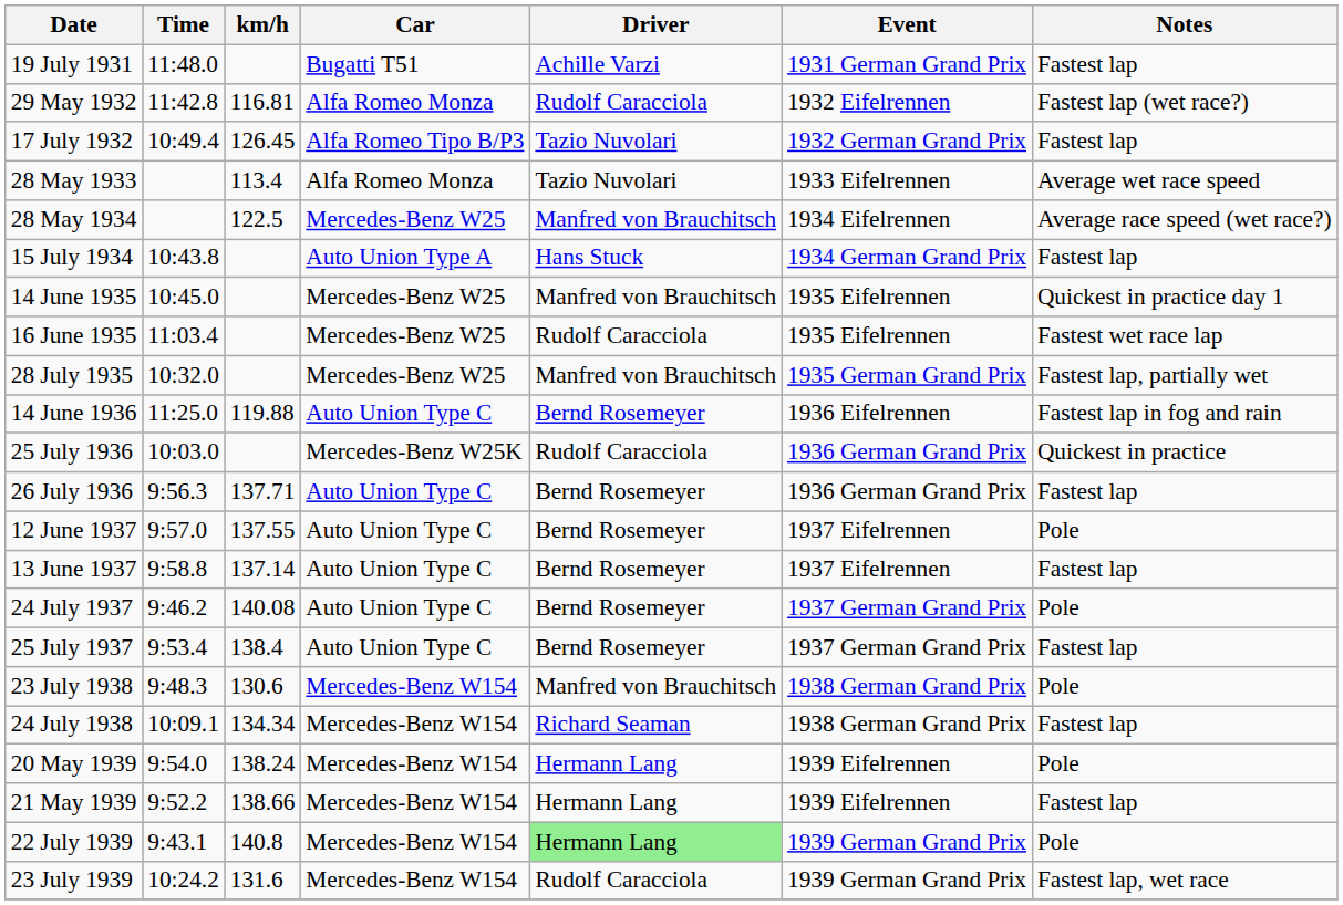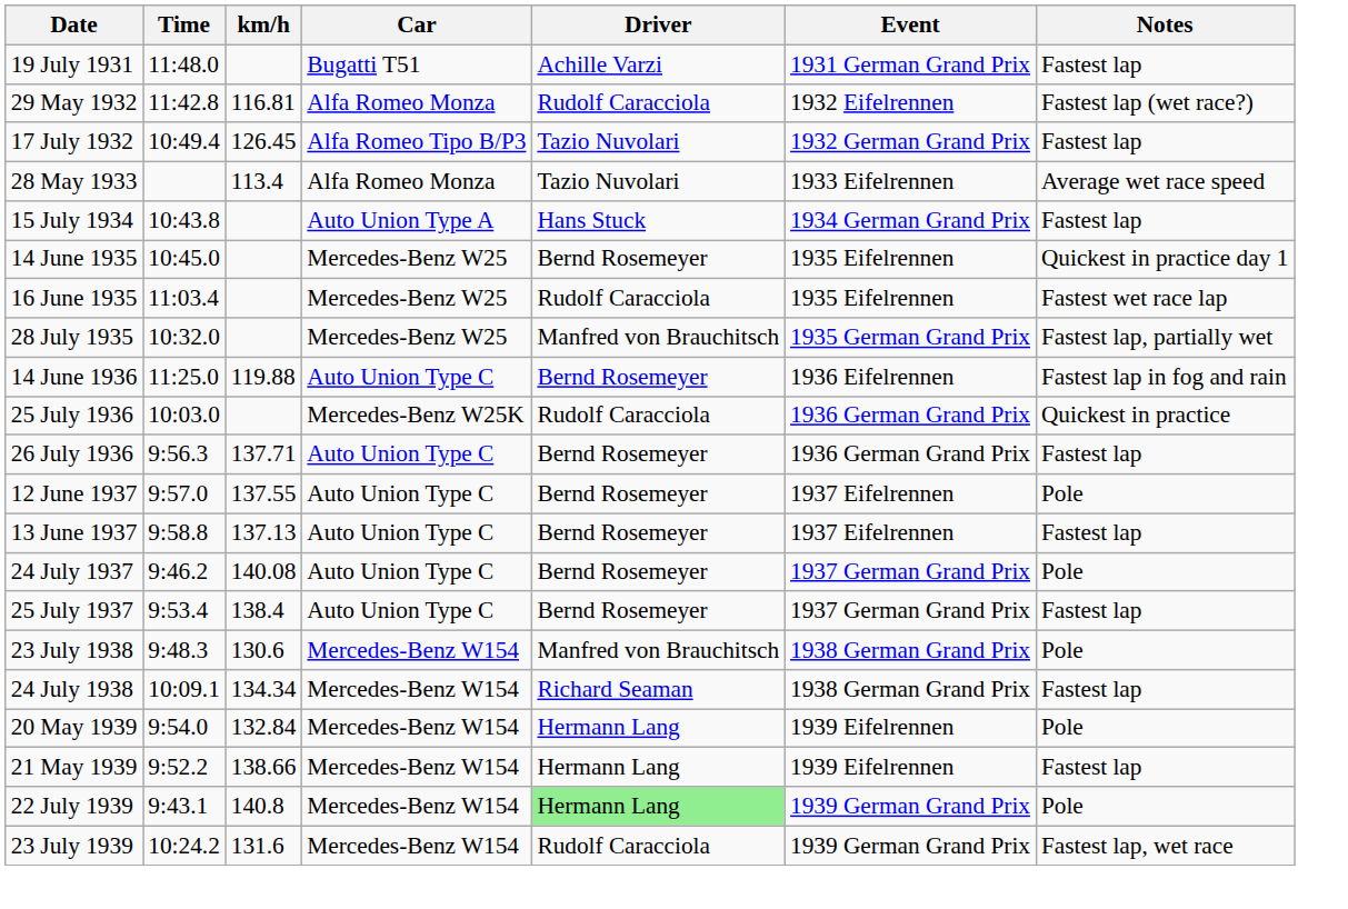 <table class="wikitable sortable" style="font-size: 90%;">
 <tr>
 <th>Date</th>
 <th>Time</th>
 <th>km/h</th>
 <th>Car</th>
 <th>Driver</th>
 <th>Event</th>
 <th>Notes</th>
 </tr>
 <tr>
 <td>19 July 1931</td>
 <td>11:48.0</td>
 <td></td>
 <td><a href='#'>Bugatti</a> T51</td>
 <td><a href='#'>Achille Varzi</a></td>
 <td><a href='#'>1931 German Grand Prix</a></td>
 <td>Fastest lap </td>
 </tr>
 <tr>
 <td>29 May 1932</td>
 <td>11:42.8</td>
 <td>116.81</td>
 <td><a href='#'>Alfa Romeo Monza</a></td>
 <td><a href='#'>Rudolf Caracciola</a></td>
 <td>1932 <a href='#'>Eifelrennen</a></td>
 <td>Fastest lap  (wet race?)</td>
 </tr>
 <tr>
 <td>17 July 1932</td>
 <td>10:49.4</td>
 <td>126.45</td>
 <td><a href='#'>Alfa Romeo Tipo B/P3</a></td>
 <td><a href='#'>Tazio Nuvolari</a></td>
 <td><a href='#'>1932 German Grand Prix</a></td>
 <td>Fastest lap </td>
 </tr>
 <tr>
 <td>28 May 1933</td>
 <td></td>
 <td>113.4</td>
 <td>Alfa Romeo Monza</td>
 <td>Tazio Nuvolari</td>
 <td>1933 Eifelrennen</td>
 <td>Average wet race speed  </td>
 </tr>
 <tr>
-<td>28 May 1934</td>
-<td></td>
-<td>122.5</td>
-<td><a href='#'>Mercedes-Benz W25</a></td>
-<td><a href='#'>Manfred von Brauchitsch</a></td>
-<td>1934 Eifelrennen</td>
-<td>Average race speed  (wet race?)</td>
-</tr>
-<tr>
 <td>15 July 1934</td>
 <td>10:43.8</td>
 <td></td>
 <td><a href='#'>Auto Union Type A</a></td>
 <td><a href='#'>Hans Stuck</a></td>
 <td><a href='#'>1934 German Grand Prix</a></td>
 <td>Fastest lap</td>
 </tr>
 <tr>
 <td>14 June 1935</td>
 <td>10:45.0</td>
 <td></td>
 <td>Mercedes-Benz W25</td>
-<td>Manfred von Brauchitsch</td>
+<td>Bernd Rosemeyer</td>
 <td>1935 Eifelrennen</td>
 <td>Quickest in practice day 1</td>
 </tr>
 <tr>
 <td>16 June 1935</td>
 <td>11:03.4</td>
 <td></td>
 <td>Mercedes-Benz W25</td>
 <td>Rudolf Caracciola</td>
 <td>1935 Eifelrennen</td>
 <td>Fastest wet race lap </td>
 </tr>
 <tr>
 <td>28 July 1935</td>
 <td>10:32.0</td>
 <td></td>
 <td>Mercedes-Benz W25</td>
 <td>Manfred von Brauchitsch</td>
 <td><a href='#'>1935 German Grand Prix</a></td>
 <td>Fastest lap, partially wet </td>
 </tr>
 <tr>
 <td>14 June 1936</td>
 <td>11:25.0</td>
 <td>119.88</td>
 <td><a href='#'>Auto Union Type C</a></td>
 <td><a href='#'>Bernd Rosemeyer</a></td>
 <td>1936 Eifelrennen</td>
 <td>Fastest lap in fog and rain </td>
 </tr>
 <tr>
 <td>25 July 1936</td>
 <td>10:03.0</td>
 <td></td>
 <td>Mercedes-Benz W25K</td>
 <td>Rudolf Caracciola</td>
 <td><a href='#'>1936 German Grand Prix</a></td>
 <td>Quickest in practice </td>
 </tr>
 <tr>
 <td>26 July 1936</td>
 <td>9:56.3</td>
 <td>137.71</td>
 <td><a href='#'>Auto Union Type C</a></td>
 <td>Bernd Rosemeyer</td>
 <td>1936 German Grand Prix</td>
 <td>Fastest lap </td>
 </tr>
 <tr>
 <td>12 June 1937</td>
 <td>9:57.0</td>
 <td>137.55</td>
 <td>Auto Union Type C</td>
 <td>Bernd Rosemeyer</td>
 <td>1937 Eifelrennen</td>
 <td>Pole </td>
 </tr>
 <tr>
 <td>13 June 1937</td>
 <td>9:58.8</td>
-<td>137.14</td>
+<td>137.13</td>
 <td>Auto Union Type C</td>
 <td>Bernd Rosemeyer</td>
 <td>1937 Eifelrennen</td>
 <td>Fastest lap </td>
 </tr>
 <tr>
 <td>24 July 1937</td>
 <td>9:46.2</td>
 <td>140.08</td>
 <td>Auto Union Type C</td>
 <td>Bernd Rosemeyer</td>
 <td><a href='#'>1937 German Grand Prix</a></td>
 <td>Pole </td>
 </tr>
 <tr>
 <td>25 July 1937</td>
 <td>9:53.4</td>
 <td>138.4</td>
 <td>Auto Union Type C</td>
 <td>Bernd Rosemeyer</td>
 <td>1937 German Grand Prix</td>
 <td>Fastest lap  </td>
 </tr>
 <tr>
 <td>23 July 1938</td>
 <td>9:48.3</td>
 <td>130.6</td>
 <td><a href='#'>Mercedes-Benz W154</a></td>
 <td>Manfred von Brauchitsch</td>
 <td><a href='#'>1938 German Grand Prix</a></td>
 <td>Pole </td>
 </tr>
 <tr>
 <td>24 July 1938</td>
 <td>10:09.1</td>
 <td>134.34</td>
 <td>Mercedes-Benz W154</td>
 <td><a href='#'>Richard Seaman</a></td>
 <td>1938 German Grand Prix</td>
 <td>Fastest lap </td>
 </tr>
 <tr>
 <td>20 May 1939</td>
 <td>9:54.0</td>
-<td>138.24</td>
+<td>132.84</td>
 <td>Mercedes-Benz W154</td>
 <td><a href='#'>Hermann Lang</a></td>
 <td>1939 Eifelrennen</td>
 <td>Pole </td>
 </tr>
 <tr>
 <td>21 May 1939</td>
 <td>9:52.2</td>
 <td>138.66</td>
 <td>Mercedes-Benz W154</td>
 <td>Hermann Lang</td>
 <td>1939 Eifelrennen</td>
 <td>Fastest lap </td>
 </tr>
 <tr>
 <td>22 July 1939</td>
 <td>9:43.1</td>
 <td>140.8</td>
 <td>Mercedes-Benz W154</td>
 <td style="background: lightgreen;">Hermann Lang</td>
 <td><a href='#'>1939 German Grand Prix</a></td>
 <td>Pole </td>
 </tr>
 <tr>
 <td>23 July 1939</td>
 <td>10:24.2</td>
 <td>131.6</td>
 <td>Mercedes-Benz W154</td>
 <td>Rudolf Caracciola</td>
 <td>1939 German Grand Prix</td>
 <td>Fastest lap, wet race </td>
 </tr>
 <tr>
 </tr>
 </table>
